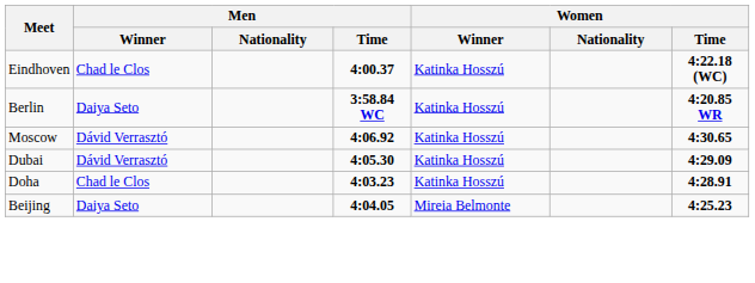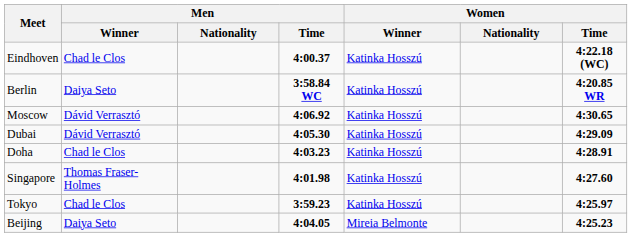 <table class="wikitable">
 <tr>
 <th rowspan="2">Meet</th>
 <th colspan="3">Men</th>
 <th colspan="3">Women</th>
 </tr>
 <tr>
 <th width=150>Winner</th>
 <th width=130>Nationality</th>
 <th width=80>Time</th>
 <th width=150>Winner</th>
 <th width=130>Nationality</th>
 <th width=80>Time</th>
 </tr>
 <tr>
 <td>Eindhoven</td>
 <td><a href='#'>Chad le Clos</a></td>
 <td></td>
 <td align=center><strong>4:00.37</strong></td>
 <td><a href='#'>Katinka Hosszú</a></td>
 <td></td>
 <td align=center><strong>4:22.18 (WC)</strong></td>
 </tr>
 <tr>
 <td>Berlin</td>
 <td><a href='#'>Daiya Seto</a></td>
 <td></td>
 <td align=center><strong>3:58.84 <a href='#'>WC</a></strong></td>
 <td><a href='#'>Katinka Hosszú</a></td>
 <td></td>
 <td align=center><strong>4:20.85 <a href='#'>WR</a></strong></td>
 </tr>
 <tr>
 <td>Moscow</td>
 <td><a href='#'>Dávid Verrasztó</a></td>
 <td></td>
 <td align=center><strong>4:06.92</strong></td>
 <td><a href='#'>Katinka Hosszú</a></td>
 <td></td>
 <td align=center><strong>4:30.65</strong></td>
 </tr>
 <tr>
 <td>Dubai</td>
 <td><a href='#'>Dávid Verrasztó</a></td>
 <td></td>
 <td align=center><strong>4:05.30</strong></td>
 <td><a href='#'>Katinka Hosszú</a></td>
 <td></td>
 <td align=center><strong>4:29.09</strong></td>
 </tr>
 <tr>
 <td>Doha</td>
 <td><a href='#'>Chad le Clos</a></td>
 <td></td>
 <td align=center><strong>4:03.23</strong></td>
 <td><a href='#'>Katinka Hosszú</a></td>
 <td></td>
 <td align=center><strong>4:28.91</strong></td>
 </tr>
 <tr>
+<td>Singapore</td>
+<td><a href='#'>Thomas Fraser-Holmes</a></td>
+<td></td>
+<td align=center><strong>4:01.98</strong></td>
+<td><a href='#'>Katinka Hosszú</a></td>
+<td></td>
+<td align=center><strong>4:27.60</strong></td>
+</tr>
+<tr>
+<td>Tokyo</td>
+<td><a href='#'>Chad le Clos</a></td>
+<td></td>
+<td align=center><strong>3:59.23</strong></td>
+<td><a href='#'>Katinka Hosszú</a></td>
+<td></td>
+<td align=center><strong>4:25.97</strong></td>
+</tr>
+<tr>
 <td>Beijing</td>
 <td><a href='#'>Daiya Seto</a></td>
 <td></td>
 <td align=center><strong>4:04.05</strong></td>
 <td><a href='#'>Mireia Belmonte</a></td>
 <td></td>
 <td align=center><strong>4:25.23</strong></td>
 </tr>
 </table>
